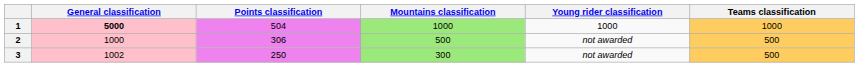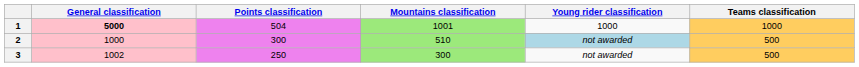 <table class="wikitable" style="text-align: center; font-size:smaller;">
 <tr style="background-color: #efefef;">
 <th width="2%"></th>
 <th width="12%"><a href='#'>General classification</a><br></th>
 <th width="12%"><a href='#'>Points classification</a><br></th>
 <th width="12%"><a href='#'>Mountains classification</a><br></th>
 <th width="12%"><a href='#'>Young rider classification</a><br></th>
 <th width="12%">Teams classification<br></th>
 </tr>
 <tr>
 <th>1</th>
 <td style="background:pink;"><strong>5000</strong></td>
 <td style="background:violet;">504</td>
-<td style="background:#9CE97B;">1000</td>
+<td style="background:#9CE97B;">1001</td>
 <td style="background:offwhite;">1000</td>
 <td style="background:#FFCD5F;">1000</td>
 </tr>
 <tr>
 <th>2</th>
 <td style="background:pink;">1000</td>
-<td style="background:violet;">306</td>
-<td style="background:#9CE97B;">500</td>
-<td><em>not awarded</em></td>
+<td style="background:violet;">300</td>
+<td style="background:#9CE97B;">510</td>
+<td style="background: lightblue;"><em>not awarded</em></td>
 <td style="background:#FFCD5F;">500</td>
 </tr>
 <tr>
 <th>3</th>
 <td style="background:pink;">1002</td>
 <td style="background:violet;">250</td>
 <td style="background:#9CE97B;">300</td>
 <td><em>not awarded</em></td>
 <td style="background:#FFCD5F;">500</td>
 </tr>
 </table>
